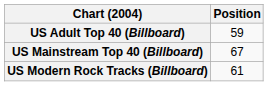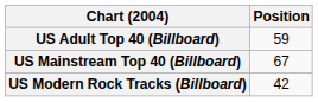 <table class="wikitable sortable plainrowheaders" style="text-align:center">
 <tr>
 <th>Chart (2004)</th>
 <th>Position</th>
 </tr>
 <tr>
 <th scope="row">US Adult Top 40 (<em>Billboard</em>)</th>
 <td>59</td>
 </tr>
 <tr>
 <th scope="row">US Mainstream Top 40 (<em>Billboard</em>)</th>
 <td>67</td>
 </tr>
 <tr>
 <th scope="row">US Modern Rock Tracks (<em>Billboard</em>)</th>
-<td>61</td>
+<td>42</td>
 </tr>
 </table>
